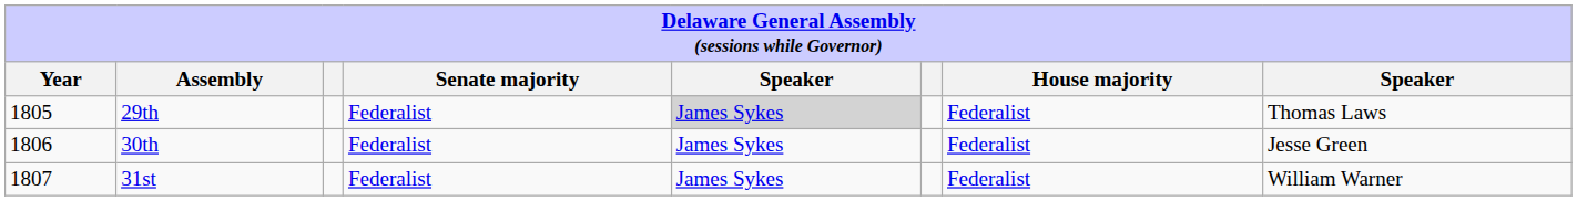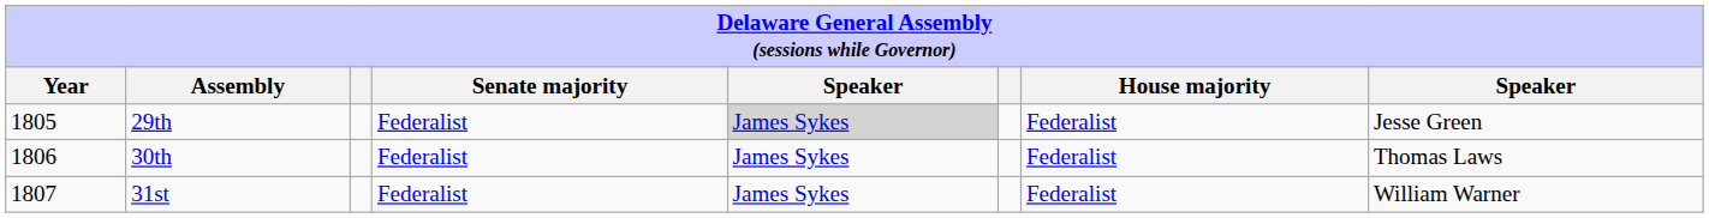 <table class=wikitable style="width: 94%" style="text-align: center;" align="center">
 <tr bgcolor=#cccccc>
 <th colspan=12 style="background: #ccccff;"><strong><a href='#'>Delaware General Assembly</a></strong> <br> <small> <em>(sessions while Governor)</em></small></th>
 </tr>
 <tr>
 <th><strong>Year</strong></th>
 <th><strong>Assembly</strong></th>
 <th></th>
 <th><strong>Senate majority</strong></th>
 <th><strong>Speaker</strong></th>
 <th></th>
 <th><strong>House majority</strong></th>
 <th><strong>Speaker</strong></th>
 </tr>
 <tr>
 <td>1805</td>
 <td><a href='#'>29th</a></td>
 <td></td>
 <td><a href='#'>Federalist</a></td>
 <td style="background: lightgrey;"><a href='#'>James Sykes</a></td>
 <td></td>
 <td><a href='#'>Federalist</a></td>
-<td>Thomas Laws</td>
+<td>Jesse Green</td>
 </tr>
 <tr>
 <td>1806</td>
 <td><a href='#'>30th</a></td>
 <td></td>
 <td><a href='#'>Federalist</a></td>
 <td><a href='#'>James Sykes</a></td>
 <td></td>
 <td><a href='#'>Federalist</a></td>
-<td>Jesse Green</td>
+<td>Thomas Laws</td>
 </tr>
 <tr>
 <td>1807</td>
 <td><a href='#'>31st</a></td>
 <td></td>
 <td><a href='#'>Federalist</a></td>
 <td><a href='#'>James Sykes</a></td>
 <td></td>
 <td><a href='#'>Federalist</a></td>
 <td>William Warner</td>
 </tr>
 </table>
